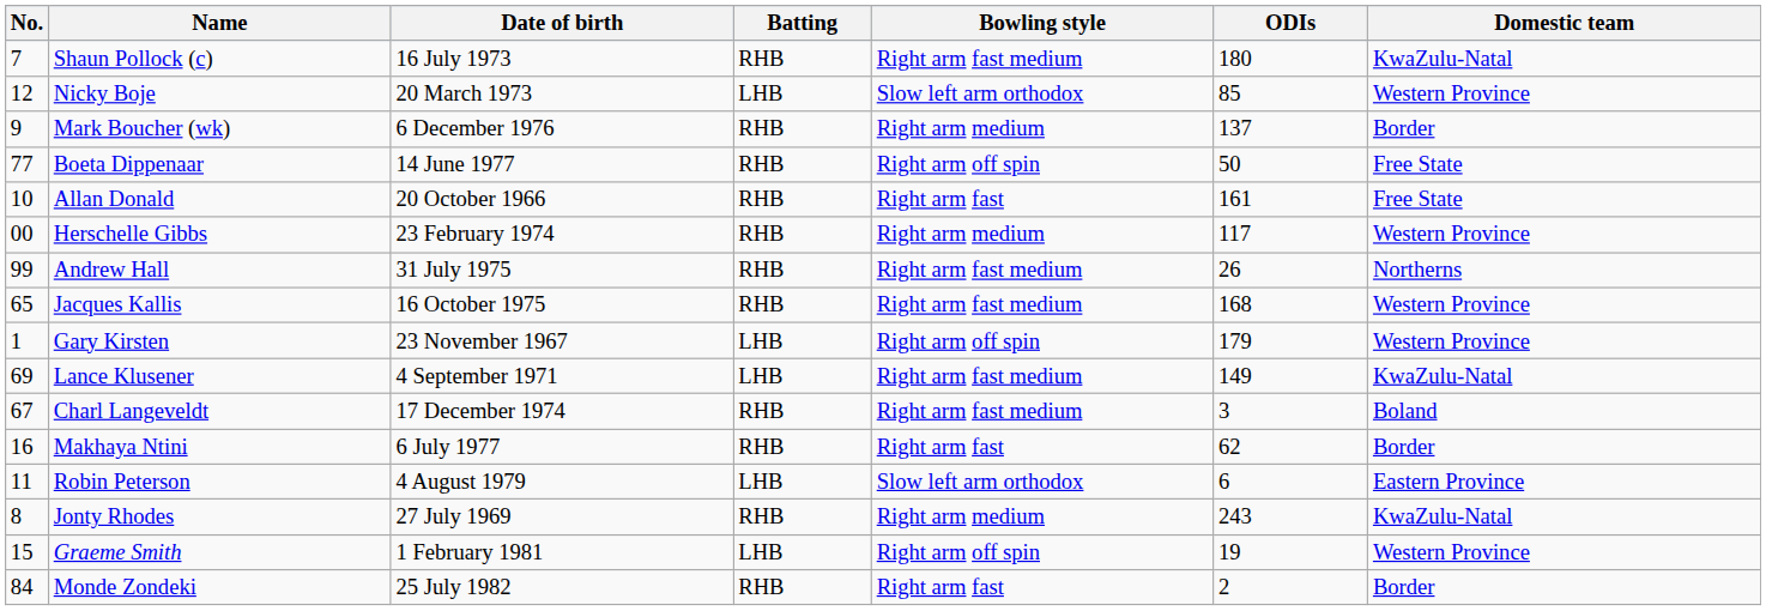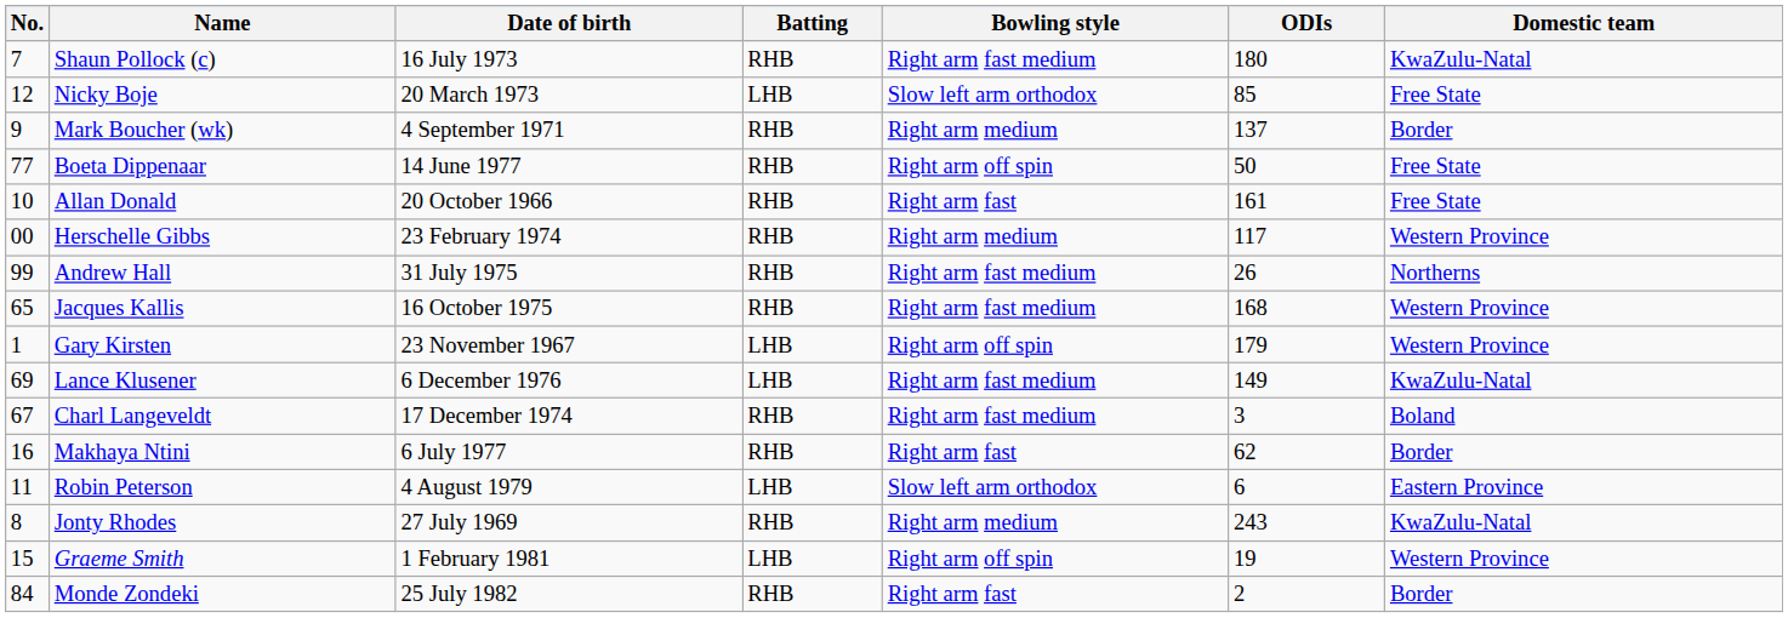 <table class="wikitable sortable sortable" cellspacing="2" style="width:100%;">
 <tr style="background:#aad0ff;">
 <th>No.</th>
 <th width=20%>Name</th>
 <th width=20%>Date of birth</th>
 <th width=8%>Batting</th>
 <th width=20%>Bowling style</th>
 <th width=9%>ODIs</th>
 <th width=25%>Domestic team</th>
 </tr>
 <tr>
 <td>7</td>
 <td><a href='#'>Shaun Pollock</a> (<a href='#'>c</a>)</td>
 <td>16 July 1973</td>
 <td>RHB</td>
 <td><a href='#'>Right arm</a> <a href='#'>fast medium</a></td>
 <td>180</td>
 <td> <a href='#'>KwaZulu-Natal</a></td>
 </tr>
 <tr>
 <td>12</td>
 <td><a href='#'>Nicky Boje</a></td>
 <td>20 March 1973</td>
 <td>LHB</td>
 <td><a href='#'>Slow left arm orthodox</a></td>
 <td>85</td>
-<td> <a href='#'>Western Province</a></td>
+<td> <a href='#'>Free State</a></td>
 </tr>
 <tr>
 <td>9</td>
 <td><a href='#'>Mark Boucher</a> (<a href='#'>wk</a>)</td>
-<td>6 December 1976</td>
+<td>4 September 1971</td>
 <td>RHB</td>
 <td><a href='#'>Right arm</a> <a href='#'>medium</a></td>
 <td>137</td>
 <td> <a href='#'>Border</a></td>
 </tr>
 <tr>
 <td>77</td>
 <td><a href='#'>Boeta Dippenaar</a></td>
 <td>14 June 1977</td>
 <td>RHB</td>
 <td><a href='#'>Right arm</a> <a href='#'>off spin</a></td>
 <td>50</td>
 <td> <a href='#'>Free State</a></td>
 </tr>
 <tr>
 <td>10</td>
 <td><a href='#'>Allan Donald</a></td>
 <td>20 October 1966</td>
 <td>RHB</td>
 <td><a href='#'>Right arm</a> <a href='#'>fast</a></td>
 <td>161</td>
 <td> <a href='#'>Free State</a></td>
 </tr>
 <tr>
 <td>00</td>
 <td><a href='#'>Herschelle Gibbs</a></td>
 <td>23 February 1974</td>
 <td>RHB</td>
 <td><a href='#'>Right arm</a> <a href='#'>medium</a></td>
 <td>117</td>
 <td> <a href='#'>Western Province</a></td>
 </tr>
 <tr>
 <td>99</td>
 <td><a href='#'>Andrew Hall</a></td>
 <td>31 July 1975</td>
 <td>RHB</td>
 <td><a href='#'>Right arm</a> <a href='#'>fast medium</a></td>
 <td>26</td>
 <td> <a href='#'>Northerns</a></td>
 </tr>
 <tr>
 <td>65</td>
 <td><a href='#'>Jacques Kallis</a></td>
 <td>16 October 1975</td>
 <td>RHB</td>
 <td><a href='#'>Right arm</a> <a href='#'>fast medium</a></td>
 <td>168</td>
 <td> <a href='#'>Western Province</a></td>
 </tr>
 <tr>
 <td>1</td>
 <td><a href='#'>Gary Kirsten</a></td>
 <td>23 November 1967</td>
 <td>LHB</td>
 <td><a href='#'>Right arm</a> <a href='#'>off spin</a></td>
 <td>179</td>
 <td> <a href='#'>Western Province</a></td>
 </tr>
 <tr>
 <td>69</td>
 <td><a href='#'>Lance Klusener</a></td>
-<td>4 September 1971</td>
+<td>6 December 1976</td>
 <td>LHB</td>
 <td><a href='#'>Right arm</a> <a href='#'>fast medium</a></td>
 <td>149</td>
 <td> <a href='#'>KwaZulu-Natal</a></td>
 </tr>
 <tr>
 <td>67</td>
 <td><a href='#'>Charl Langeveldt</a></td>
 <td>17 December 1974</td>
 <td>RHB</td>
 <td><a href='#'>Right arm</a> <a href='#'>fast medium</a></td>
 <td>3</td>
 <td> <a href='#'>Boland</a></td>
 </tr>
 <tr>
 <td>16</td>
 <td><a href='#'>Makhaya Ntini</a></td>
 <td>6 July 1977</td>
 <td>RHB</td>
 <td><a href='#'>Right arm</a> <a href='#'>fast</a></td>
 <td>62</td>
 <td> <a href='#'>Border</a></td>
 </tr>
 <tr>
 <td>11</td>
 <td><a href='#'>Robin Peterson</a></td>
 <td>4 August 1979</td>
 <td>LHB</td>
 <td><a href='#'>Slow left arm orthodox</a></td>
 <td>6</td>
 <td> <a href='#'>Eastern Province</a></td>
 </tr>
 <tr>
 <td>8</td>
 <td><a href='#'>Jonty Rhodes</a></td>
 <td>27 July 1969</td>
 <td>RHB</td>
 <td><a href='#'>Right arm</a> <a href='#'>medium</a></td>
 <td>243</td>
 <td> <a href='#'>KwaZulu-Natal</a></td>
 </tr>
 <tr>
 <td>15</td>
 <td><em><a href='#'>Graeme Smith</a></em></td>
 <td>1 February 1981</td>
 <td>LHB</td>
 <td><a href='#'>Right arm</a> <a href='#'>off spin</a></td>
 <td>19</td>
 <td> <a href='#'>Western Province</a></td>
 </tr>
 <tr>
 <td>84</td>
 <td><a href='#'>Monde Zondeki</a></td>
 <td>25 July 1982</td>
 <td>RHB</td>
 <td><a href='#'>Right arm</a> <a href='#'>fast</a></td>
 <td>2</td>
 <td> <a href='#'>Border</a></td>
 </tr>
 </table>
